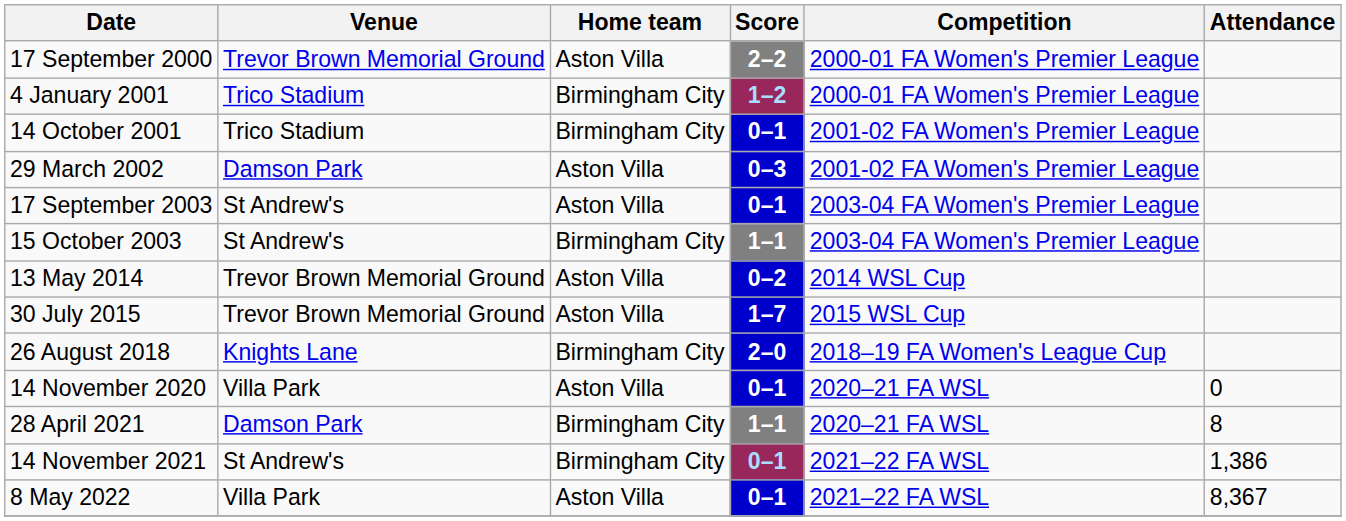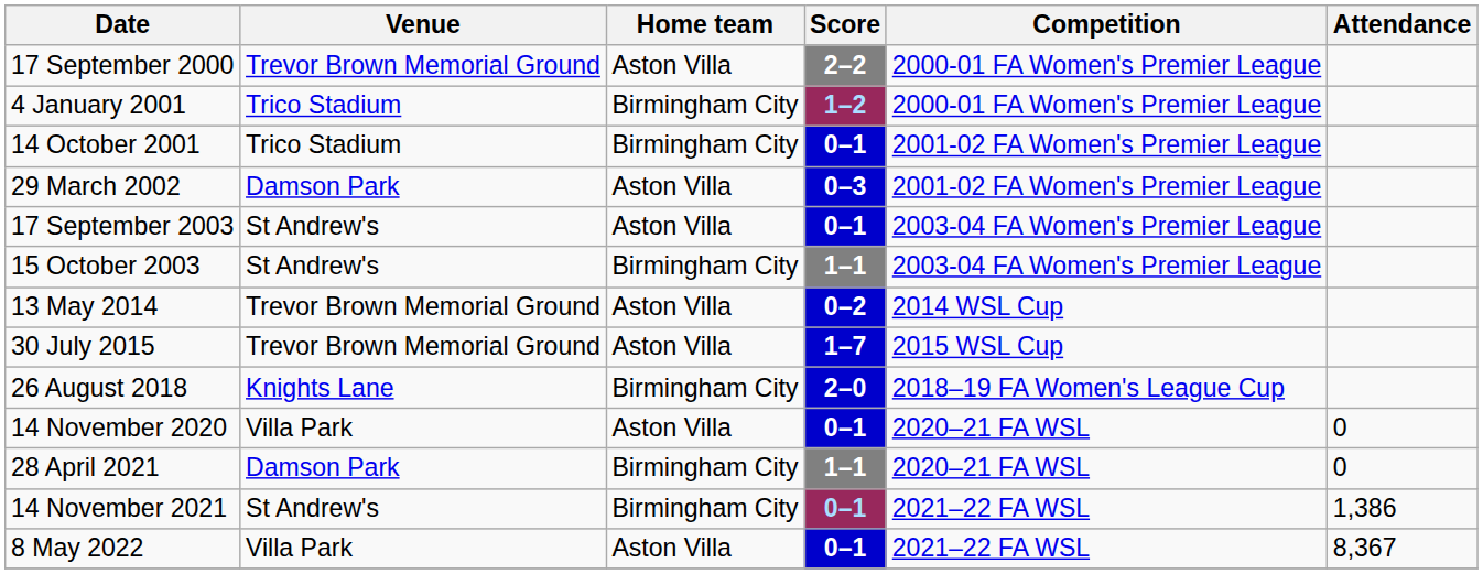 <table class="wikitable" ">
 <tr>
 <th>Date</th>
 <th>Venue</th>
 <th>Home team</th>
 <th>Score</th>
 <th>Competition</th>
 <th>Attendance</th>
 </tr>
 <tr>
 <td>17 September 2000</td>
 <td><a href='#'>Trevor Brown Memorial Ground</a></td>
 <td>Aston Villa</td>
 <td bgcolor=808080 style="text-align:center; color:white;"><strong>2–2</strong></td>
 <td><a href='#'>2000-01 FA Women's Premier League</a></td>
 <td></td>
 </tr>
 <tr>
 <td>4 January 2001</td>
 <td><a href='#'>Trico Stadium</a></td>
 <td>Birmingham City</td>
 <td bgcolor=98285c style="text-align:center; color:#aaddff;"><strong>1–2</strong></td>
 <td><a href='#'>2000-01 FA Women's Premier League</a></td>
 <td></td>
 </tr>
 <tr>
 <td>14 October 2001</td>
 <td>Trico Stadium</td>
 <td>Birmingham City</td>
 <td bgcolor=0000cc style="text-align:center; color:white;"><strong>0–1</strong></td>
 <td><a href='#'>2001-02 FA Women's Premier League</a></td>
 <td></td>
 </tr>
 <tr>
 <td>29 March 2002</td>
 <td><a href='#'>Damson Park</a></td>
 <td>Aston Villa</td>
 <td bgcolor=0000cc style="text-align:center; color:white;"><strong>0–3</strong></td>
 <td><a href='#'>2001-02 FA Women's Premier League</a></td>
 <td></td>
 </tr>
 <tr>
 <td>17 September 2003</td>
 <td>St Andrew's</td>
 <td>Aston Villa</td>
 <td bgcolor=0000cc style="text-align:center; color:white;"><strong>0–1</strong></td>
 <td><a href='#'>2003-04 FA Women's Premier League</a></td>
 <td></td>
 </tr>
 <tr>
 <td>15 October 2003</td>
 <td>St Andrew's</td>
 <td>Birmingham City</td>
 <td bgcolor=808080 style="text-align:center; color:white;"><strong>1–1</strong></td>
 <td><a href='#'>2003-04 FA Women's Premier League</a></td>
 <td></td>
 </tr>
 <tr>
 <td>13 May 2014</td>
 <td>Trevor Brown Memorial Ground</td>
 <td>Aston Villa</td>
 <td bgcolor=0000cc style="text-align:center; color:white;"><strong>0–2</strong></td>
 <td><a href='#'>2014 WSL Cup</a></td>
 <td></td>
 </tr>
 <tr>
 <td>30 July 2015</td>
 <td>Trevor Brown Memorial Ground</td>
 <td>Aston Villa</td>
 <td bgcolor=0000cc style="text-align:center; color:white;"><strong>1–7</strong></td>
 <td><a href='#'>2015 WSL Cup</a></td>
 <td></td>
 </tr>
 <tr>
 <td>26 August 2018</td>
 <td><a href='#'>Knights Lane</a></td>
 <td>Birmingham City</td>
 <td bgcolor=0000cc style="text-align:center; color:white;"><strong>2–0</strong></td>
 <td><a href='#'>2018–19 FA Women's League Cup</a></td>
 <td></td>
 </tr>
 <tr>
 <td>14 November 2020</td>
 <td>Villa Park</td>
 <td>Aston Villa</td>
 <td bgcolor=0000cc style="text-align:center; color:white;"><strong>0–1</strong></td>
 <td><a href='#'>2020–21 FA WSL</a></td>
 <td>0</td>
 </tr>
 <tr>
 <td>28 April 2021</td>
 <td><a href='#'>Damson Park</a></td>
 <td>Birmingham City</td>
 <td bgcolor=808080 style="text-align:center; color:white;"><strong>1–1</strong></td>
 <td><a href='#'>2020–21 FA WSL</a></td>
-<td>8</td>
+<td>0</td>
 </tr>
 <tr>
 <td>14 November 2021</td>
 <td>St Andrew's</td>
 <td>Birmingham City</td>
 <td bgcolor=98285c style="text-align:center; color:#aaddff;"><strong>0–1</strong></td>
 <td><a href='#'>2021–22 FA WSL</a></td>
 <td>1,386</td>
 </tr>
 <tr>
 <td>8 May 2022</td>
 <td>Villa Park</td>
 <td>Aston Villa</td>
 <td bgcolor=0000cc style="text-align:center; color:white;"><strong>0–1</strong></td>
 <td><a href='#'>2021–22 FA WSL</a></td>
 <td>8,367</td>
 </tr>
 <tr>
 </tr>
 </table>
